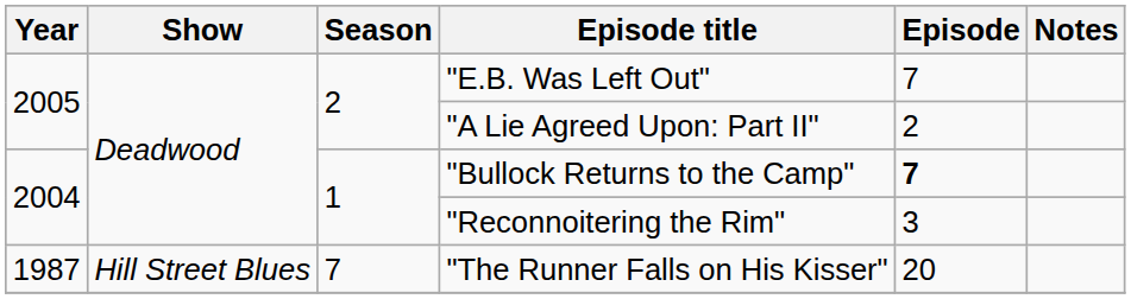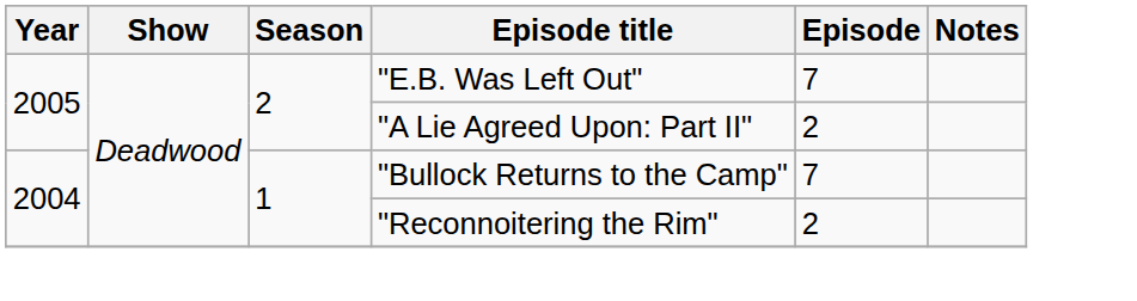 <table class="wikitable" style="font-size: 95%;">
 <tr>
 <th>Year</th>
 <th>Show</th>
 <th>Season</th>
 <th>Episode title</th>
 <th>Episode</th>
 <th>Notes</th>
 </tr>
 <tr>
 <td rowspan=2>2005</td>
 <td rowspan=4><em>Deadwood</em></td>
 <td rowspan=2>2</td>
 <td>"E.B. Was Left Out"</td>
 <td>7</td>
 <td></td>
 </tr>
 <tr>
 <td>"A Lie Agreed Upon: Part II"</td>
 <td>2</td>
 <td></td>
 </tr>
 <tr>
 <td rowspan=2>2004</td>
 <td rowspan=2>1</td>
 <td>"Bullock Returns to the Camp"</td>
-<td><strong>7</strong></td>
+<td>7</td>
 <td></td>
 </tr>
 <tr>
 <td>"Reconnoitering the Rim"</td>
-<td>3</td>
-<td></td>
-</tr>
-<tr>
-<td>1987</td>
-<td><em>Hill Street Blues</em></td>
-<td>7</td>
-<td>"The Runner Falls on His Kisser"</td>
-<td>20</td>
+<td>2</td>
 <td></td>
 </tr>
 <tr>
 </tr>
 </table>
